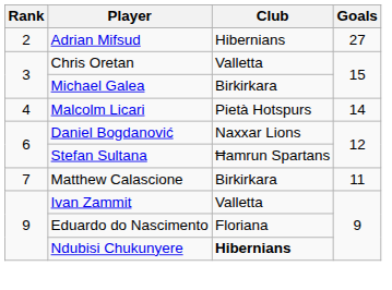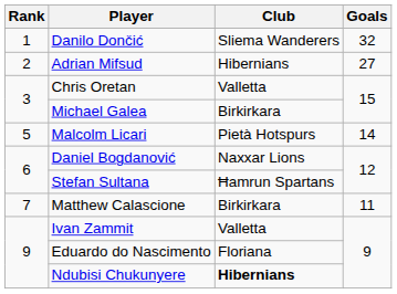 <table class="wikitable" style="text-align:center">
 <tr>
 <th>Rank</th>
 <th>Player</th>
 <th>Club</th>
 <th>Goals</th>
+</tr>
+<tr>
+<td>1</td>
+<td align="left"> <a href='#'>Danilo Dončić</a></td>
+<td align="left">Sliema Wanderers</td>
+<td>32</td>
 </tr>
 <tr>
 <td>2</td>
 <td align="left"> <a href='#'>Adrian Mifsud</a></td>
 <td align="left">Hibernians</td>
 <td>27</td>
 </tr>
 <tr>
 <td rowspan="2">3</td>
 <td align="left"> Chris Oretan</td>
 <td align="left">Valletta</td>
 <td rowspan="2">15</td>
 </tr>
 <tr>
 <td align="left"> <a href='#'>Michael Galea</a></td>
 <td align="left">Birkirkara</td>
 </tr>
 <tr>
-<td>4</td>
+<td>5</td>
 <td align="left"> <a href='#'>Malcolm Licari</a></td>
 <td align="left">Pietà Hotspurs</td>
 <td>14</td>
 </tr>
 <tr>
 <td rowspan="2">6</td>
 <td align="left"> <a href='#'>Daniel Bogdanović</a></td>
 <td align="left">Naxxar Lions</td>
 <td rowspan="2">12</td>
 </tr>
 <tr>
 <td align="left"> <a href='#'>Stefan Sultana</a></td>
 <td align="left">Ħamrun Spartans</td>
 </tr>
 <tr>
 <td>7</td>
 <td align="left"> Matthew Calascione</td>
 <td align="left">Birkirkara</td>
 <td>11</td>
 </tr>
 <tr>
 <td rowspan="3">9</td>
 <td align="left"> <a href='#'>Ivan Zammit</a></td>
 <td align="left">Valletta</td>
 <td rowspan="3">9</td>
 </tr>
 <tr>
 <td align="left"> Eduardo do Nascimento</td>
 <td align="left">Floriana</td>
 </tr>
 <tr>
 <td align="left"> <a href='#'>Ndubisi Chukunyere</a></td>
 <td align="left"><strong>Hibernians</strong></td>
 </tr>
 </table>
